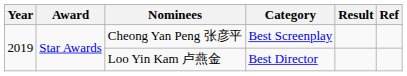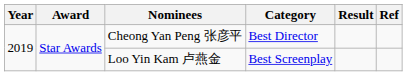 <table class="wikitable sortable">
 <tr>
 <th>Year</th>
 <th>Award</th>
 <th>Nominees</th>
 <th>Category</th>
 <th>Result</th>
 <th>Ref</th>
 </tr>
 <tr>
 <td rowspan="2">2019</td>
 <td rowspan="2"><a href='#'>Star Awards</a></td>
 <td>Cheong Yan Peng 张彦平</td>
-<td><a href='#'>Best Screenplay</a></td>
+<td><a href='#'>Best Director</a></td>
 <td></td>
 <td></td>
 </tr>
 <tr>
 <td>Loo Yin Kam 卢燕金</td>
-<td><a href='#'>Best Director</a></td>
+<td><a href='#'>Best Screenplay</a></td>
 <td></td>
 <td></td>
 </tr>
 </table>
